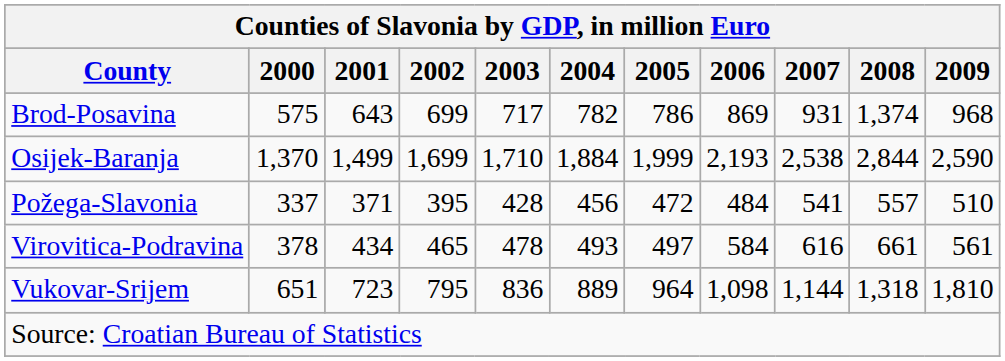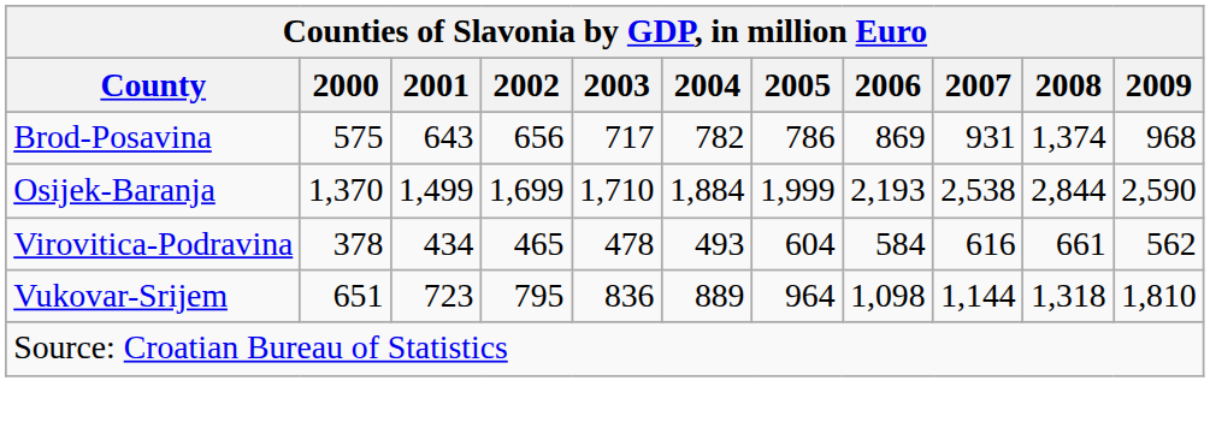 <table class="wikitable sortable collapsible collapsed" style="font-size: 100%; text-align: right; width: auto;">
 <tr>
 <th colspan=11>Counties of Slavonia by <a href='#'>GDP</a>, in million <a href='#'>Euro</a></th>
 </tr>
 <tr>
 <th data-sort-type="text"><a href='#'>County</a></th>
 <th data-sort-type="number">2000</th>
 <th data-sort-type="number">2001</th>
 <th data-sort-type="number">2002</th>
 <th data-sort-type="number">2003</th>
 <th data-sort-type="number">2004</th>
 <th data-sort-type="number">2005</th>
 <th data-sort-type="number">2006</th>
 <th data-sort-type="number">2007</th>
 <th data-sort-type="number">2008</th>
 <th data-sort-type="number">2009</th>
 </tr>
 <tr>
 <td align="left"><a href='#'>Brod-Posavina</a></td>
 <td align=right>575</td>
 <td align=right>643</td>
-<td align=right>699</td>
+<td align=right>656</td>
 <td align=right>717</td>
 <td align=right>782</td>
 <td align=right>786</td>
 <td align=right>869</td>
 <td align=right>931</td>
 <td align=right>1,374</td>
 <td align=right>968</td>
 </tr>
 <tr>
 <td align="left"><a href='#'>Osijek-Baranja</a></td>
 <td align=right>1,370</td>
 <td align=right>1,499</td>
 <td align=right>1,699</td>
 <td align=right>1,710</td>
 <td align=right>1,884</td>
 <td align=right>1,999</td>
 <td align=right>2,193</td>
 <td align=right>2,538</td>
 <td align=right>2,844</td>
 <td align=right>2,590</td>
 </tr>
 <tr>
-<td align="left"><a href='#'>Požega-Slavonia</a></td>
-<td align=right>337</td>
-<td align=right>371</td>
-<td align=right>395</td>
-<td align=right>428</td>
-<td align=right>456</td>
-<td align=right>472</td>
-<td align=right>484</td>
-<td align=right>541</td>
-<td align=right>557</td>
-<td align=right>510</td>
-</tr>
-<tr>
 <td align="left"><a href='#'>Virovitica-Podravina</a></td>
 <td align=right>378</td>
 <td align=right>434</td>
 <td align=right>465</td>
 <td align=right>478</td>
 <td align=right>493</td>
-<td align=right>497</td>
+<td align=right>604</td>
 <td align=right>584</td>
 <td align=right>616</td>
 <td align=right>661</td>
-<td align=right>561</td>
+<td align=right>562</td>
 </tr>
 <tr>
 <td align="left"><a href='#'>Vukovar-Srijem</a></td>
 <td align=right>651</td>
 <td align=right>723</td>
 <td align=right>795</td>
 <td align=right>836</td>
 <td align=right>889</td>
 <td align=right>964</td>
 <td align=right>1,098</td>
 <td align=right>1,144</td>
 <td align=right>1,318</td>
 <td align=right>1,810</td>
 </tr>
 <tr class="sortbottom">
 <td colspan=11 align="left">Source: <a href='#'>Croatian Bureau of Statistics</a></td>
 </tr>
 </table>
